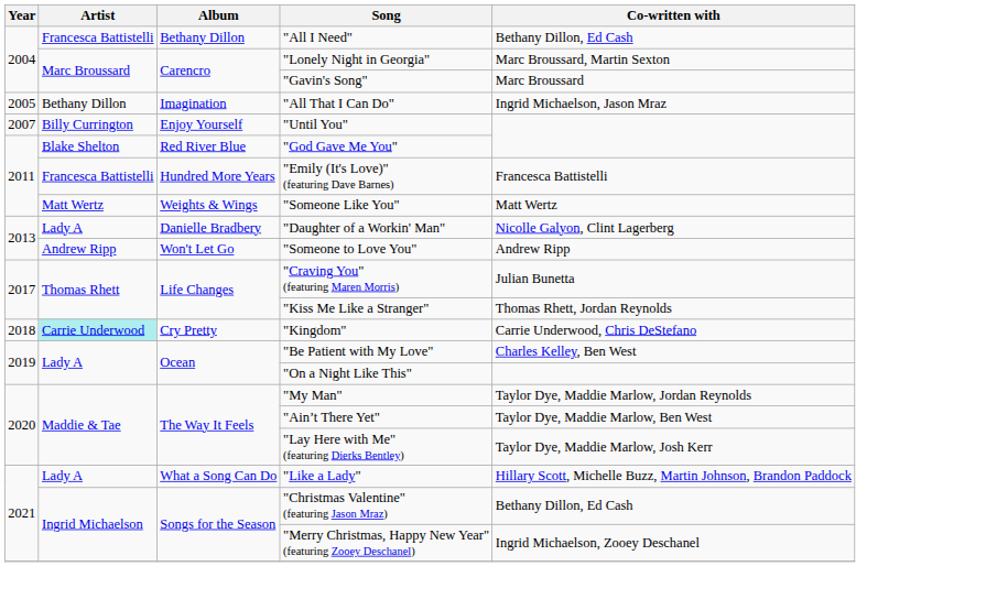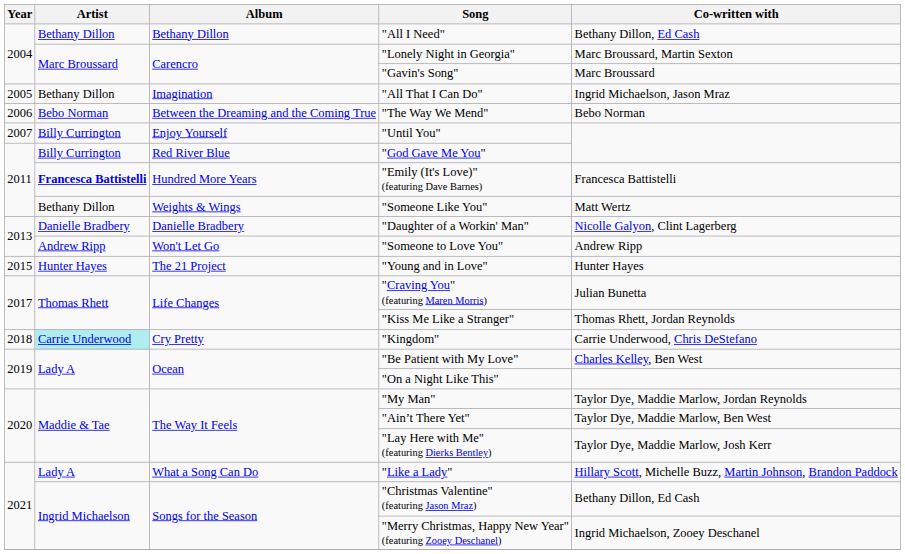 <table class="wikitable">
 <tr>
 <th>Year</th>
 <th>Artist</th>
 <th>Album</th>
 <th>Song</th>
 <th>Co-written with</th>
 </tr>
 <tr>
 <td rowspan="3">2004</td>
-<td><a href='#'>Francesca Battistelli</a></td>
+<td><a href='#'>Bethany Dillon</a></td>
 <td><a href='#'>Bethany Dillon</a></td>
 <td>"All I Need"</td>
 <td>Bethany Dillon, <a href='#'>Ed Cash</a></td>
 </tr>
 <tr>
 <td rowspan="2"><a href='#'>Marc Broussard</a></td>
 <td rowspan="2"><a href='#'>Carencro</a></td>
 <td>"Lonely Night in Georgia"</td>
 <td>Marc Broussard, Martin Sexton</td>
 </tr>
 <tr>
 <td>"Gavin's Song"</td>
 <td>Marc Broussard</td>
 </tr>
 <tr>
 <td>2005</td>
 <td>Bethany Dillon</td>
 <td><a href='#'>Imagination</a></td>
 <td>"All That I Can Do"</td>
 <td>Ingrid Michaelson, Jason Mraz</td>
 </tr>
 <tr>
+<td>2006</td>
+<td><a href='#'>Bebo Norman</a></td>
+<td><a href='#'>Between the Dreaming and the Coming True</a></td>
+<td>"The Way We Mend"</td>
+<td>Bebo Norman</td>
+</tr>
+<tr>
 <td>2007</td>
 <td><a href='#'>Billy Currington</a></td>
 <td><a href='#'>Enjoy Yourself</a></td>
 <td>"Until You"</td>
 </tr>
 <tr>
 <td rowspan="3">2011</td>
-<td><a href='#'>Blake Shelton</a></td>
+<td><a href='#'>Billy Currington</a></td>
 <td><a href='#'>Red River Blue</a></td>
 <td>"<a href='#'>God Gave Me You</a>"</td>
 </tr>
 <tr>
-<td><a href='#'>Francesca Battistelli</a></td>
+<td><strong><a href='#'>Francesca Battistelli</a></strong></td>
 <td><a href='#'>Hundred More Years</a></td>
 <td>"Emily (It's Love)" <br> <small>(featuring Dave Barnes)</small></td>
 <td>Francesca Battistelli</td>
 </tr>
 <tr>
-<td><a href='#'>Matt Wertz</a></td>
+<td>Bethany Dillon</td>
 <td><a href='#'>Weights & Wings</a></td>
 <td>"Someone Like You"</td>
 <td>Matt Wertz</td>
 </tr>
 <tr>
 <td rowspan="2">2013</td>
-<td><a href='#'>Lady A</a></td>
+<td><a href='#'>Danielle Bradbery</a></td>
 <td><a href='#'>Danielle Bradbery</a></td>
 <td>"Daughter of a Workin' Man"</td>
 <td><a href='#'>Nicolle Galyon</a>, Clint Lagerberg</td>
 </tr>
 <tr>
 <td><a href='#'>Andrew Ripp</a></td>
 <td><a href='#'>Won't Let Go</a></td>
 <td>"Someone to Love You"</td>
 <td>Andrew Ripp</td>
+</tr>
+<tr>
+<td>2015</td>
+<td><a href='#'>Hunter Hayes</a></td>
+<td><a href='#'>The 21 Project</a></td>
+<td>"Young and in Love"</td>
+<td>Hunter Hayes</td>
 </tr>
 <tr>
 <td rowspan="2">2017</td>
 <td rowspan="2"><a href='#'>Thomas Rhett</a></td>
 <td rowspan="2"><a href='#'>Life Changes</a></td>
 <td>"<a href='#'>Craving You</a>" <br> <small>(featuring <a href='#'>Maren Morris</a>)</small></td>
 <td>Julian Bunetta</td>
 </tr>
 <tr>
 <td>"Kiss Me Like a Stranger"</td>
 <td>Thomas Rhett, Jordan Reynolds</td>
 </tr>
 <tr>
 <td>2018</td>
 <td style="background: paleturquoise;"><a href='#'>Carrie Underwood</a></td>
 <td><a href='#'>Cry Pretty</a></td>
 <td>"Kingdom"</td>
 <td>Carrie Underwood, <a href='#'>Chris DeStefano</a></td>
 </tr>
 <tr>
 <td rowspan="2">2019</td>
 <td rowspan="2"><a href='#'>Lady A</a></td>
 <td rowspan="2"><a href='#'>Ocean</a></td>
 <td>"Be Patient with My Love"</td>
 <td><a href='#'>Charles Kelley</a>, Ben West</td>
 </tr>
 <tr>
 <td>"On a Night Like This"</td>
 </tr>
 <tr>
 <td rowspan="3">2020</td>
 <td rowspan="3"><a href='#'>Maddie & Tae</a></td>
 <td rowspan="3"><a href='#'>The Way It Feels</a></td>
 <td>"My Man"</td>
 <td>Taylor Dye, Maddie Marlow, Jordan Reynolds</td>
 </tr>
 <tr>
 <td>"Ain’t There Yet"</td>
 <td>Taylor Dye, Maddie Marlow, Ben West</td>
 </tr>
 <tr>
 <td>"Lay Here with Me" <br> <small>(featuring <a href='#'>Dierks Bentley</a>)</small></td>
 <td>Taylor Dye, Maddie Marlow, Josh Kerr</td>
 </tr>
 <tr>
 <td rowspan="3">2021</td>
 <td><a href='#'>Lady A</a></td>
 <td><a href='#'>What a Song Can Do</a></td>
 <td>"<a href='#'>Like a Lady</a>"</td>
 <td><a href='#'>Hillary Scott</a>, Michelle Buzz, <a href='#'>Martin Johnson</a>, <a href='#'>Brandon Paddock</a></td>
 </tr>
 <tr>
 <td rowspan="2"><a href='#'>Ingrid Michaelson</a></td>
 <td rowspan="2"><a href='#'>Songs for the Season</a></td>
 <td>"Christmas Valentine" <br> <small>(featuring <a href='#'>Jason Mraz</a>)</small></td>
 <td>Bethany Dillon, Ed Cash</td>
 </tr>
 <tr>
 <td>"Merry Christmas, Happy New Year" <br> <small>(featuring <a href='#'>Zooey Deschanel</a>)</small></td>
 <td>Ingrid Michaelson, Zooey Deschanel</td>
 </tr>
 <tr>
 </tr>
 </table>
